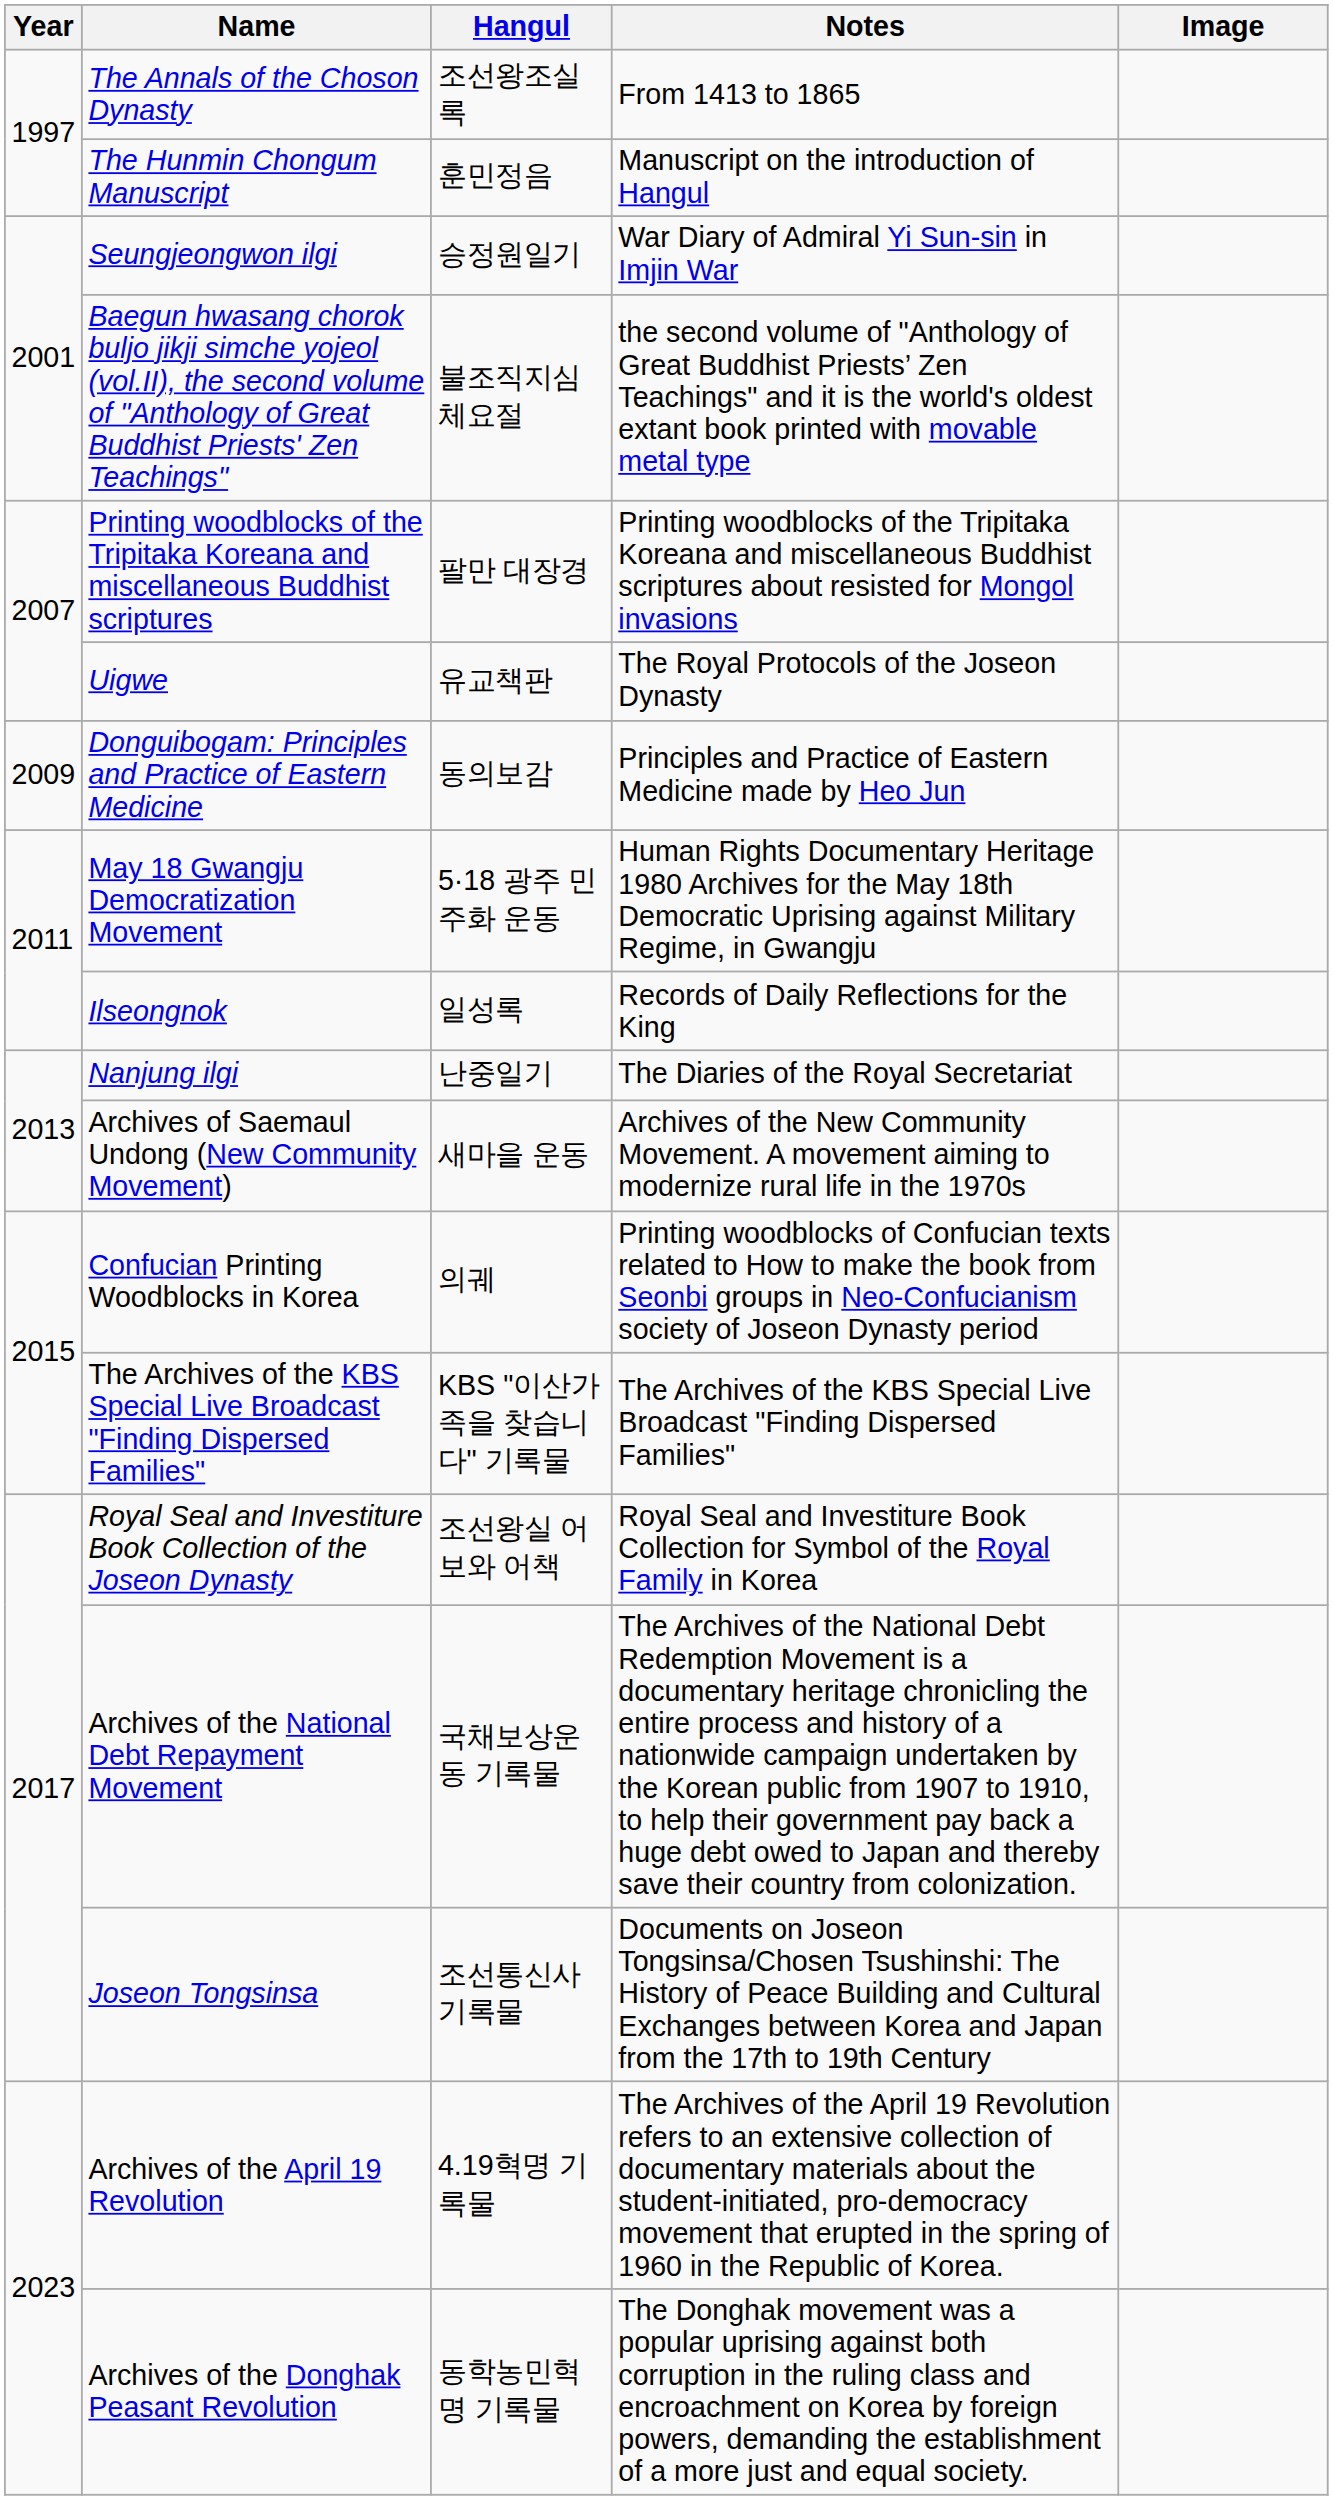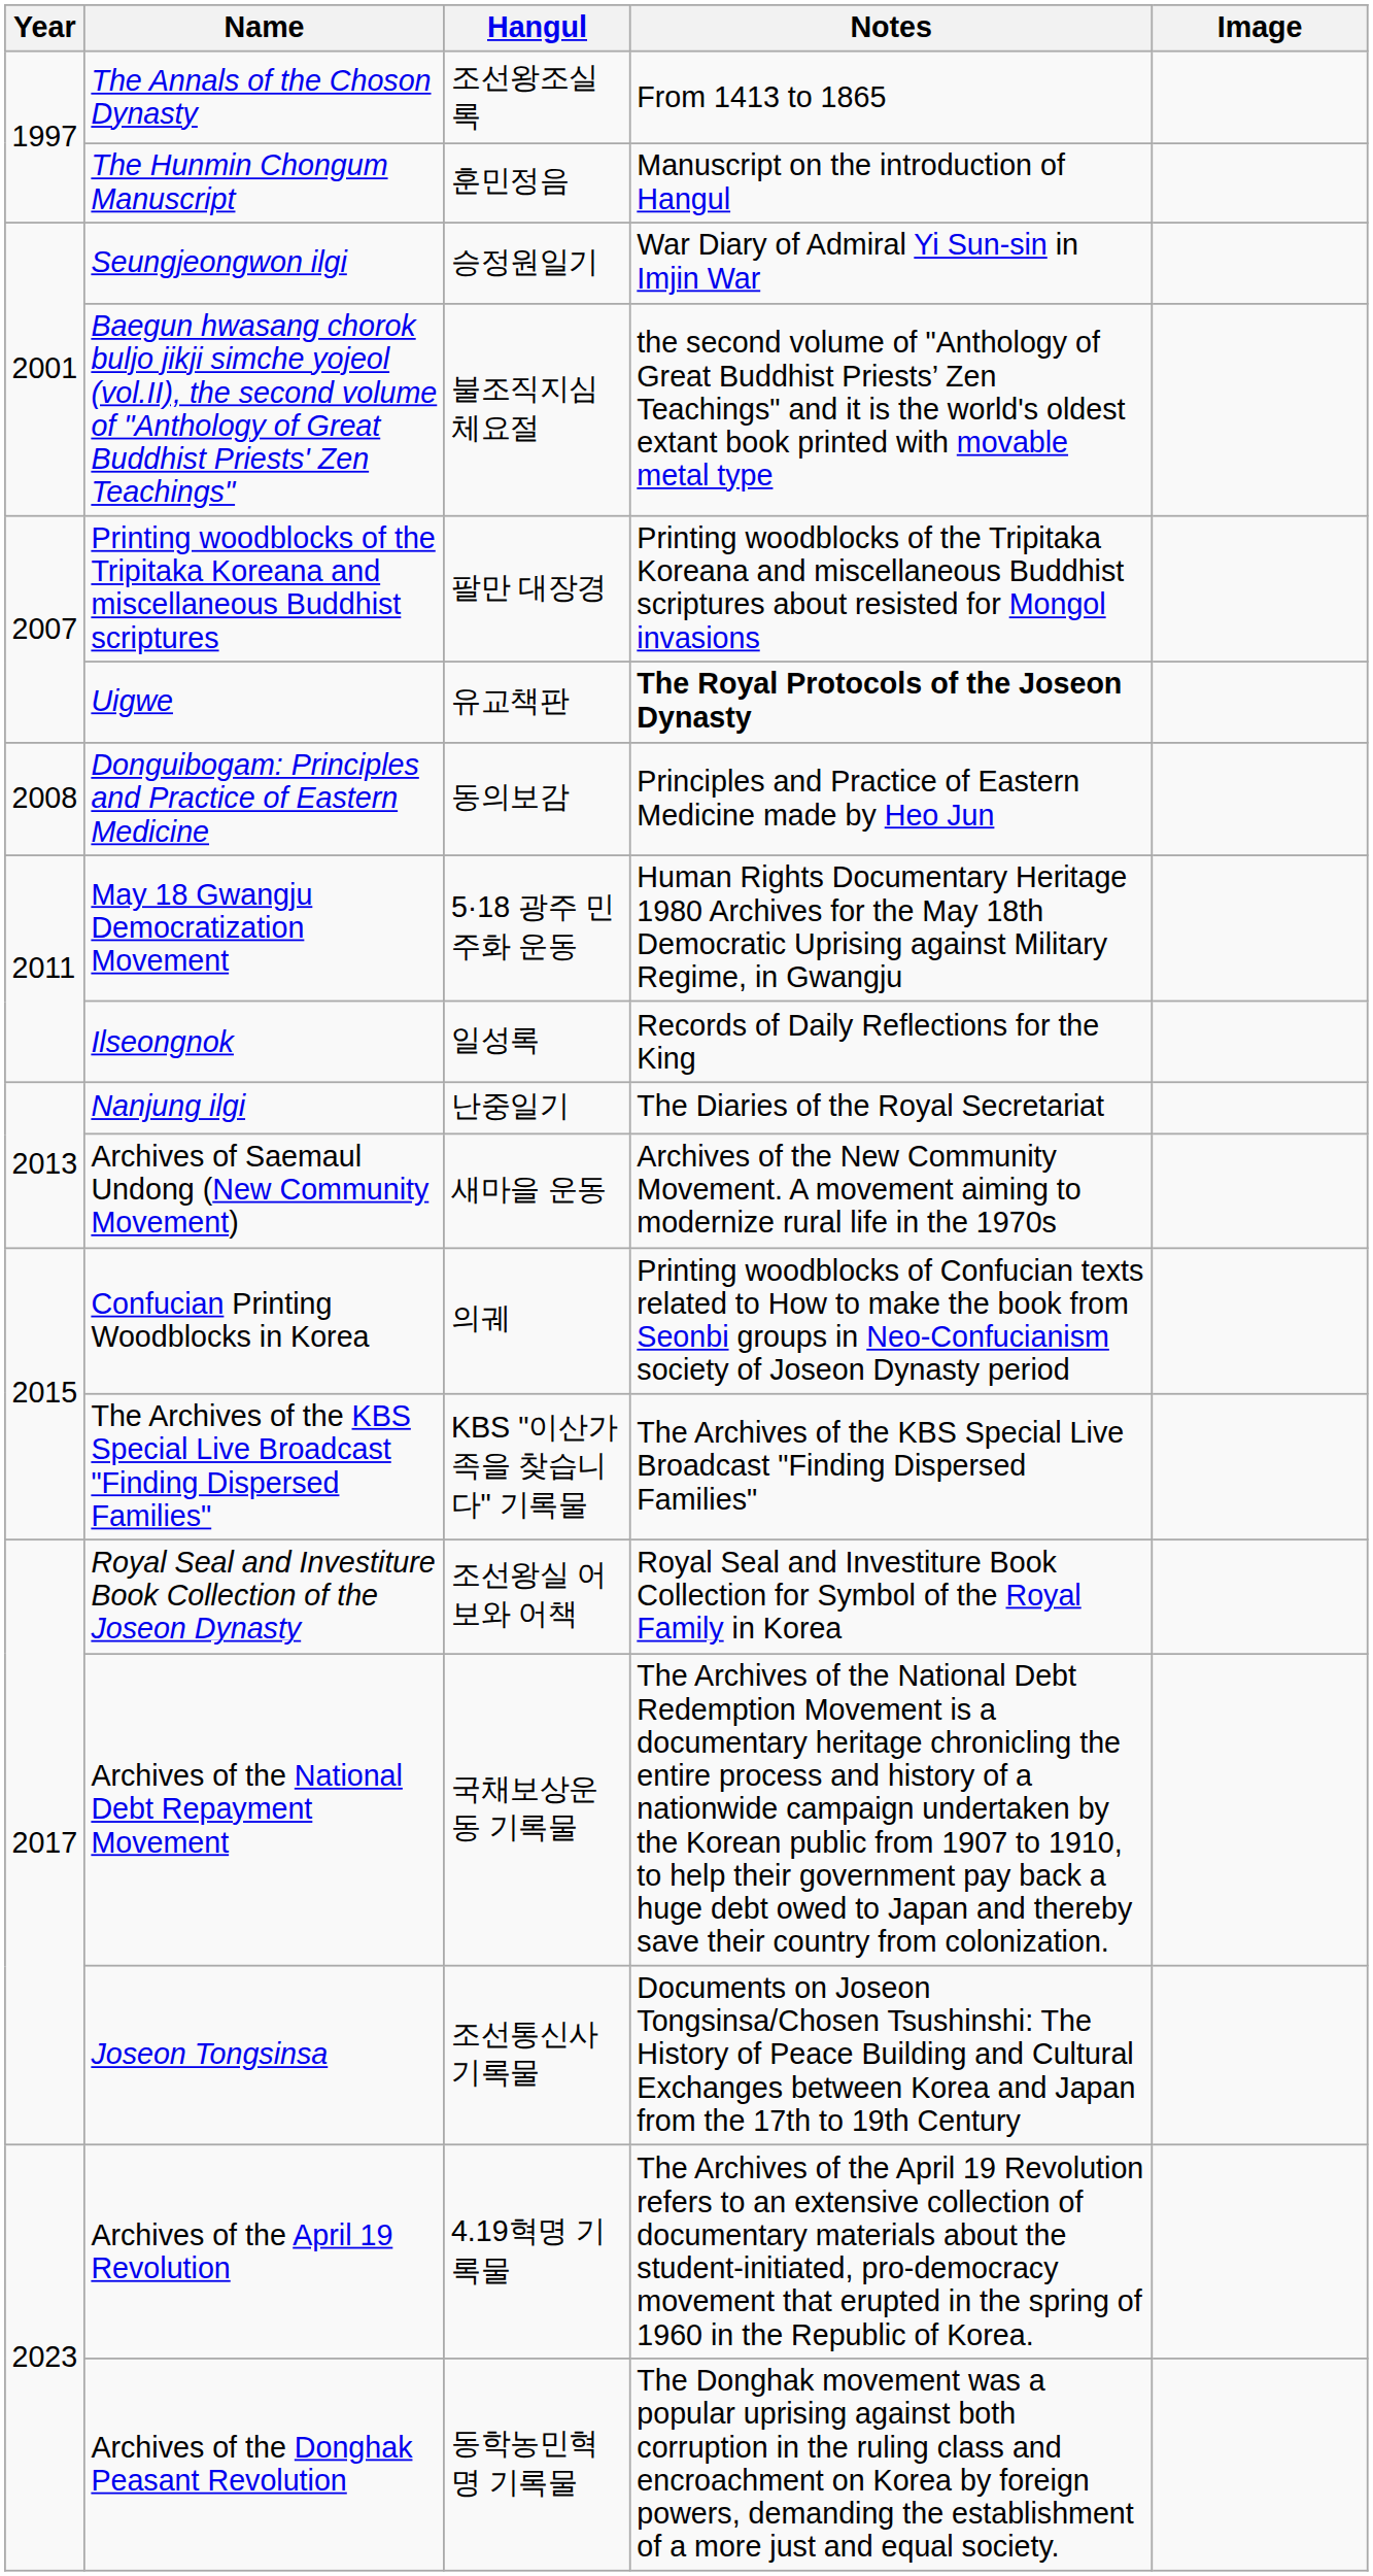 <table class="wikitable" width="740px">
 <tr>
 <th width="20px">Year</th>
 <th width="200px">Name</th>
 <th width="100px"><a href='#'>Hangul</a></th>
 <th width="300px">Notes</th>
 <th width="120px">Image</th>
 </tr>
 <tr>
 <td rowspan="2">1997</td>
 <td><em><a href='#'>The Annals of the Choson Dynasty</a></em></td>
 <td>조선왕조실록</td>
 <td>From 1413 to 1865</td>
 <td></td>
 </tr>
 <tr>
 <td><em><a href='#'>The Hunmin Chongum Manuscript</a></em></td>
 <td>훈민정음</td>
 <td>Manuscript on the introduction of <a href='#'>Hangul</a></td>
 <td></td>
 </tr>
 <tr>
 <td rowspan="2">2001</td>
 <td><em><a href='#'>Seungjeongwon ilgi</a></em></td>
 <td>승정원일기</td>
 <td>War Diary of Admiral <a href='#'>Yi Sun-sin</a> in <a href='#'>Imjin War</a></td>
 <td></td>
 </tr>
 <tr>
 <td><a href='#'><em>Baegun hwasang chorok buljo jikji simche yojeol (vol.II), the second volume of "Anthology of Great Buddhist Priests' Zen Teachings"</em></a></td>
 <td>불조직지심체요절</td>
 <td>the second volume of "Anthology of Great Buddhist Priests’ Zen Teachings" and it is the world's oldest extant book printed with <a href='#'>movable metal type</a></td>
 <td></td>
 </tr>
 <tr>
 <td rowspan="2">2007</td>
 <td><a href='#'>Printing woodblocks of the Tripitaka Koreana and miscellaneous Buddhist scriptures</a></td>
 <td>팔만 대장경</td>
 <td>Printing woodblocks of the Tripitaka Koreana and miscellaneous Buddhist scriptures about resisted for <a href='#'>Mongol invasions</a></td>
 <td></td>
 </tr>
 <tr>
 <td><em><a href='#'>Uigwe</a></em></td>
 <td>유교책판</td>
-<td>The Royal Protocols of the Joseon Dynasty</td>
+<td><strong>The Royal Protocols of the Joseon Dynasty</strong></td>
 <td></td>
 </tr>
 <tr>
-<td>2009</td>
+<td>2008</td>
 <td><a href='#'><em>Donguibogam: Principles and Practice of Eastern Medicine</em></a></td>
 <td>동의보감</td>
 <td>Principles and Practice of Eastern Medicine made by <a href='#'>Heo Jun</a></td>
 <td></td>
 </tr>
 <tr>
 <td rowspan="2">2011</td>
 <td><a href='#'>May 18 Gwangju Democratization Movement</a></td>
 <td>5·18 광주 민주화 운동</td>
 <td>Human Rights Documentary Heritage 1980 Archives for the May 18th Democratic Uprising against Military Regime, in Gwangju</td>
 <td></td>
 </tr>
 <tr>
 <td><em><a href='#'>Ilseongnok</a></em></td>
 <td>일성록</td>
 <td>Records of Daily Reflections for the King</td>
 <td></td>
 </tr>
 <tr>
 <td rowspan="2">2013</td>
 <td><em><a href='#'>Nanjung ilgi</a></em></td>
 <td>난중일기</td>
 <td>The Diaries of the Royal Secretariat</td>
 <td></td>
 </tr>
 <tr>
 <td>Archives of Saemaul Undong (<a href='#'>New Community Movement</a>)</td>
 <td>새마을 운동</td>
 <td>Archives of the New Community Movement. A movement aiming to modernize rural life in the 1970s</td>
 <td></td>
 </tr>
 <tr>
 <td rowspan="2">2015</td>
 <td><a href='#'>Confucian</a> Printing Woodblocks in Korea</td>
 <td>의궤</td>
 <td>Printing woodblocks of Confucian texts related to How to make the book from <a href='#'>Seonbi</a> groups in <a href='#'>Neo-Confucianism</a> society of Joseon Dynasty period</td>
 <td></td>
 </tr>
 <tr>
 <td>The Archives of the <a href='#'>KBS Special Live Broadcast "Finding Dispersed Families"</a></td>
 <td>KBS "이산가족을 찾습니다" 기록물</td>
 <td>The Archives of the KBS Special Live Broadcast "Finding Dispersed Families"</td>
 <td></td>
 </tr>
 <tr>
 <td rowspan="3">2017</td>
 <td><em>Royal Seal and Investiture Book Collection of the <a href='#'>Joseon Dynasty</a></em></td>
 <td>조선왕실 어보와 어책</td>
 <td>Royal Seal and Investiture Book Collection for Symbol of the <a href='#'>Royal Family</a> in Korea</td>
 <td></td>
 </tr>
 <tr>
 <td>Archives of the <a href='#'>National Debt Repayment Movement</a></td>
 <td>국채보상운동 기록물</td>
 <td>The Archives of the National Debt Redemption Movement is a documentary heritage chronicling the entire process and history of a nationwide campaign undertaken by the Korean public from 1907 to 1910, to help their government pay back a huge debt owed to Japan and thereby save their country from colonization.</td>
 <td></td>
 </tr>
 <tr>
 <td><em><a href='#'>Joseon Tongsinsa</a></em></td>
 <td>조선통신사 기록물</td>
 <td>Documents on Joseon Tongsinsa/Chosen Tsushinshi: The History of Peace Building and Cultural Exchanges between Korea and Japan from the 17th to 19th Century</td>
 <td></td>
 </tr>
 <tr>
 <td rowspan="2">2023</td>
 <td>Archives of the <a href='#'>April 19 Revolution</a></td>
 <td>4.19혁명 기록물</td>
 <td>The Archives of the April 19 Revolution refers to an extensive collection of documentary materials about the student-initiated, pro-democracy movement that erupted in the spring of 1960 in the Republic of Korea.</td>
 <td></td>
 </tr>
 <tr>
 <td>Archives of the <a href='#'>Donghak Peasant Revolution</a></td>
 <td>동학농민혁명 기록물</td>
 <td>The Donghak movement was a popular uprising against both corruption in the ruling class and encroachment on Korea by foreign powers, demanding the establishment of a more just and equal society.</td>
 <td></td>
 </tr>
 </table>
